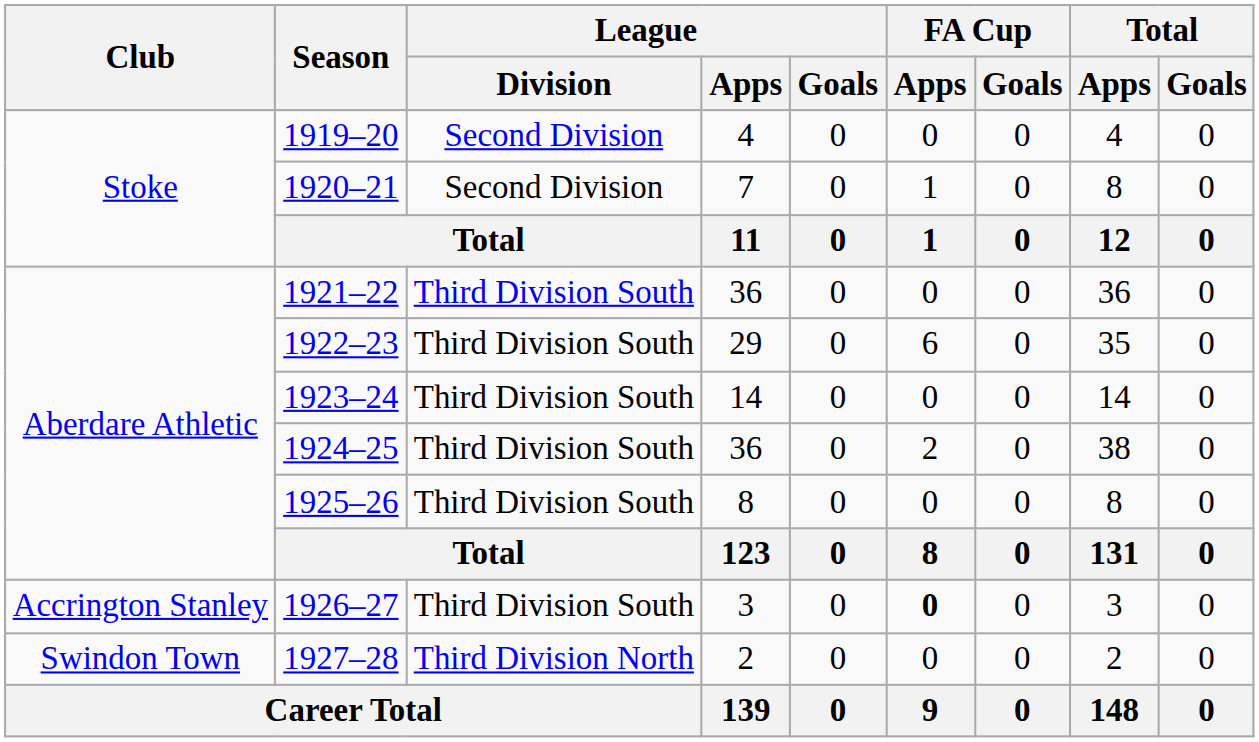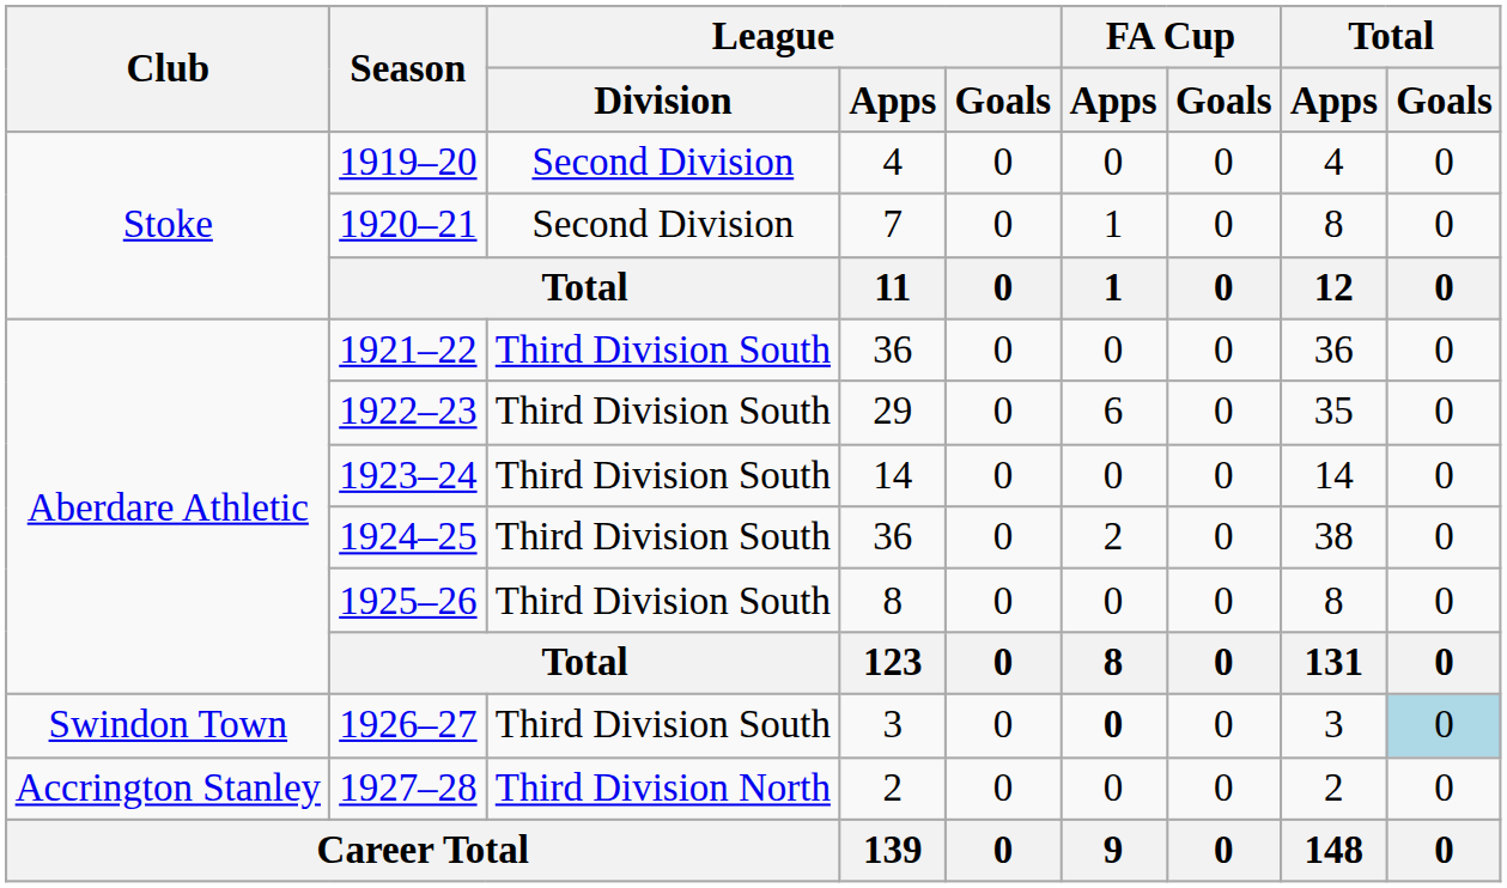 <table class="wikitable" style="text-align:center">
 <tr>
 <th rowspan="2">Club</th>
 <th rowspan="2">Season</th>
 <th colspan="3">League</th>
 <th colspan="2">FA Cup</th>
 <th colspan="2">Total</th>
 </tr>
 <tr>
 <th>Division</th>
 <th>Apps</th>
 <th>Goals</th>
 <th>Apps</th>
 <th>Goals</th>
 <th>Apps</th>
 <th>Goals</th>
 </tr>
 <tr>
 <td rowspan="3"><a href='#'>Stoke</a></td>
 <td><a href='#'>1919–20</a></td>
 <td><a href='#'>Second Division</a></td>
 <td>4</td>
 <td>0</td>
 <td>0</td>
 <td>0</td>
 <td>4</td>
 <td>0</td>
 </tr>
 <tr>
 <td><a href='#'>1920–21</a></td>
 <td>Second Division</td>
 <td>7</td>
 <td>0</td>
 <td>1</td>
 <td>0</td>
 <td>8</td>
 <td>0</td>
 </tr>
 <tr>
 <th colspan=2>Total</th>
 <th>11</th>
 <th>0</th>
 <th>1</th>
 <th>0</th>
 <th>12</th>
 <th>0</th>
 </tr>
 <tr>
 <td rowspan="6"><a href='#'>Aberdare Athletic</a></td>
 <td><a href='#'>1921–22</a></td>
 <td><a href='#'>Third Division South</a></td>
 <td>36</td>
 <td>0</td>
 <td>0</td>
 <td>0</td>
 <td>36</td>
 <td>0</td>
 </tr>
 <tr>
 <td><a href='#'>1922–23</a></td>
 <td>Third Division South</td>
 <td>29</td>
 <td>0</td>
 <td>6</td>
 <td>0</td>
 <td>35</td>
 <td>0</td>
 </tr>
 <tr>
 <td><a href='#'>1923–24</a></td>
 <td>Third Division South</td>
 <td>14</td>
 <td>0</td>
 <td>0</td>
 <td>0</td>
 <td>14</td>
 <td>0</td>
 </tr>
 <tr>
 <td><a href='#'>1924–25</a></td>
 <td>Third Division South</td>
 <td>36</td>
 <td>0</td>
 <td>2</td>
 <td>0</td>
 <td>38</td>
 <td>0</td>
 </tr>
 <tr>
 <td><a href='#'>1925–26</a></td>
 <td>Third Division South</td>
 <td>8</td>
 <td>0</td>
 <td>0</td>
 <td>0</td>
 <td>8</td>
 <td>0</td>
 </tr>
 <tr>
 <th colspan=2>Total</th>
 <th>123</th>
 <th>0</th>
 <th>8</th>
 <th>0</th>
 <th>131</th>
 <th>0</th>
 </tr>
 <tr>
-<td><a href='#'>Accrington Stanley</a></td>
+<td><a href='#'>Swindon Town</a></td>
 <td><a href='#'>1926–27</a></td>
 <td>Third Division South</td>
 <td>3</td>
 <td>0</td>
 <td><strong>0</strong></td>
 <td>0</td>
 <td>3</td>
-<td>0</td>
+<td style="background: lightblue;">0</td>
 </tr>
 <tr>
-<td><a href='#'>Swindon Town</a></td>
+<td><a href='#'>Accrington Stanley</a></td>
 <td><a href='#'>1927–28</a></td>
 <td><a href='#'>Third Division North</a></td>
 <td>2</td>
 <td>0</td>
 <td>0</td>
 <td>0</td>
 <td>2</td>
 <td>0</td>
 </tr>
 <tr>
 <th colspan="3">Career Total</th>
 <th>139</th>
 <th>0</th>
 <th>9</th>
 <th>0</th>
 <th>148</th>
 <th>0</th>
 </tr>
 </table>
